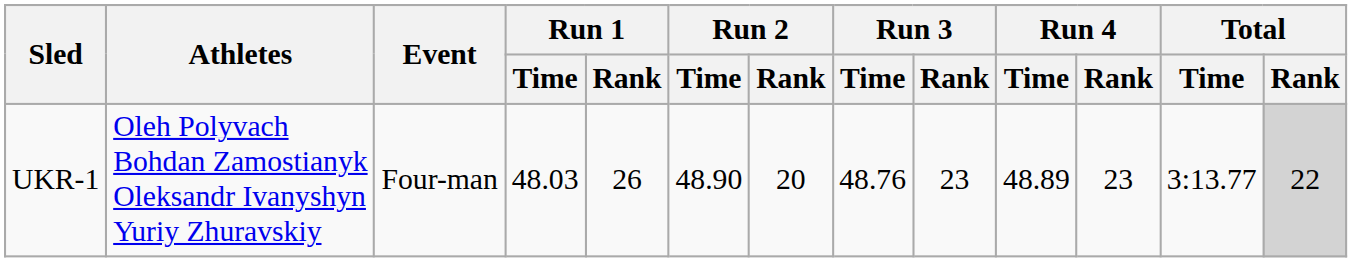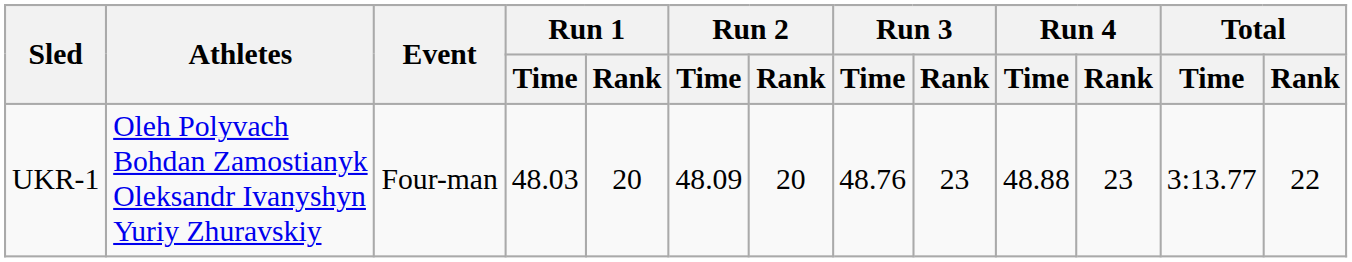 <table class="wikitable"  border="1" style="font-size:90%">
 <tr>
 <th rowspan="2">Sled</th>
 <th rowspan="2">Athletes</th>
 <th rowspan="2">Event</th>
 <th colspan="2">Run 1</th>
 <th colspan="2">Run 2</th>
 <th colspan="2">Run 3</th>
 <th colspan="2">Run 4</th>
 <th colspan="2">Total</th>
 </tr>
 <tr>
 <th>Time</th>
 <th>Rank</th>
 <th>Time</th>
 <th>Rank</th>
 <th>Time</th>
 <th>Rank</th>
 <th>Time</th>
 <th>Rank</th>
 <th>Time</th>
 <th>Rank</th>
 </tr>
 <tr>
 <td align="center">UKR-1</td>
 <td><a href='#'>Oleh Polyvach</a><br><a href='#'>Bohdan Zamostianyk</a><br><a href='#'>Oleksandr Ivanyshyn</a><br><a href='#'>Yuriy Zhuravskiy</a></td>
 <td>Four-man</td>
 <td align="center">48.03</td>
-<td align="center">26</td>
-<td align="center">48.90</td>
+<td align="center">20</td>
+<td align="center">48.09</td>
 <td align="center">20</td>
 <td align="center">48.76</td>
 <td align="center">23</td>
-<td align="center">48.89</td>
+<td align="center">48.88</td>
 <td align="center">23</td>
 <td align="center">3:13.77</td>
-<td align="center" style="background: lightgrey;">22</td>
+<td align="center">22</td>
 </tr>
 </table>
